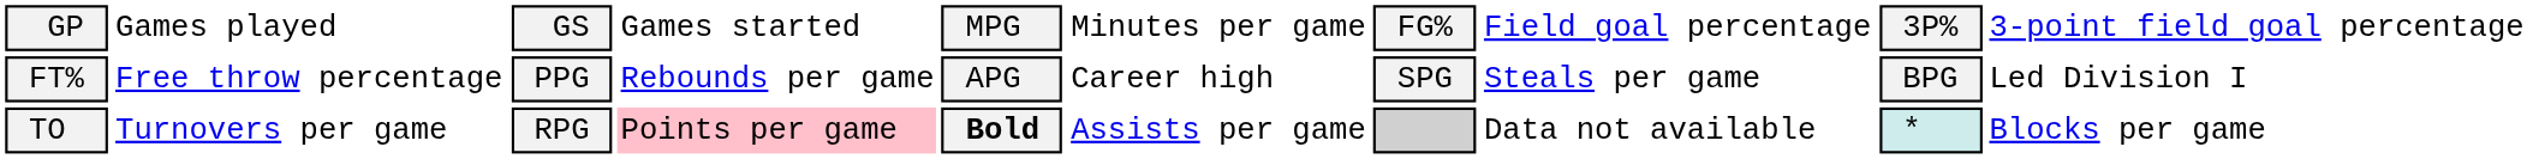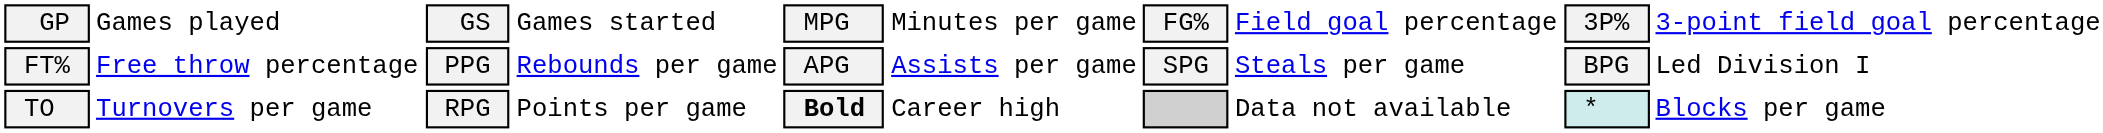 <table class="toccolours" style="font-size: 92%; white-space: nowrap;">
 <tr>
 <td style="background-color: #F2F2F2; border: 1px solid black;">  GP</td>
 <td>Games played</td>
 <td style="background-color: #F2F2F2; border: 1px solid black">  GS </td>
 <td>Games started</td>
 <td style="background-color: #F2F2F2; border: 1px solid black"> MPG </td>
 <td>Minutes per game</td>
 <td style="background-color: #F2F2F2; border: 1px solid black;"> FG% </td>
 <td><a href='#'>Field goal</a> percentage</td>
 <td style="background-color: #F2F2F2; border: 1px solid black"> 3P% </td>
 <td><a href='#'>3-point field goal</a> percentage</td>
 </tr>
 <tr>
 <td style="background-color: #F2F2F2; border: 1px solid black"> FT% </td>
 <td><a href='#'>Free throw</a> percentage</td>
 <td style="background-color: #F2F2F2; border: 1px solid black"> PPG </td>
 <td><a href='#'>Rebounds</a> per game</td>
 <td style="background-color: #F2F2F2; border: 1px solid black"> APG </td>
-<td>Career high</td>
+<td><a href='#'>Assists</a> per game</td>
 <td style="background-color: #F2F2F2; border: 1px solid black"> SPG </td>
 <td><a href='#'>Steals</a> per game</td>
 <td style="background-color: #F2F2F2; border: 1px solid black;"> BPG </td>
 <td>Led Division I</td>
 </tr>
 <tr>
 <td style="background-color: #F2F2F2; border: 1px solid black"> TO </td>
 <td><a href='#'>Turnovers</a> per game</td>
 <td style="background-color: #F2F2F2; border: 1px solid black;"> RPG </td>
-<td style="background: pink;">Points per game</td>
+<td>Points per game</td>
 <td style="background-color: #F2F2F2; border: 1px solid black"> <strong>Bold</strong> </td>
-<td><a href='#'>Assists</a> per game</td>
+<td>Career high</td>
 <td style="background-color: #d0d0d0; border: 1px solid black"></td>
 <td>Data not available</td>
 <td style="background-color: #cfecec; border: 1px solid black"> * </td>
 <td><a href='#'>Blocks</a> per game</td>
 </tr>
 </table>
